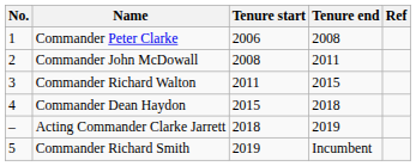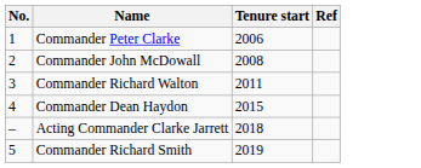 <table class="wikitable">
 <tr>
 <th>No.</th>
 <th>Name</th>
 <th>Tenure start</th>
-<th>Tenure end</th>
 <th>Ref</th>
 </tr>
 <tr>
 <td>1</td>
 <td>Commander <a href='#'>Peter Clarke</a></td>
 <td>2006</td>
-<td>2008</td>
 <td></td>
 </tr>
 <tr>
 <td>2</td>
 <td>Commander John McDowall</td>
 <td>2008</td>
-<td>2011</td>
 <td></td>
 </tr>
 <tr>
 <td>3</td>
 <td>Commander Richard Walton</td>
 <td>2011</td>
-<td>2015</td>
 <td></td>
 </tr>
 <tr>
 <td>4</td>
 <td>Commander Dean Haydon</td>
 <td>2015</td>
-<td>2018</td>
 <td></td>
 </tr>
 <tr>
 <td>–</td>
 <td>Acting Commander Clarke Jarrett</td>
 <td>2018</td>
-<td>2019</td>
 <td></td>
 </tr>
 <tr>
 <td>5</td>
 <td>Commander Richard Smith</td>
 <td>2019</td>
-<td>Incumbent</td>
 <td></td>
 </tr>
 </table>
